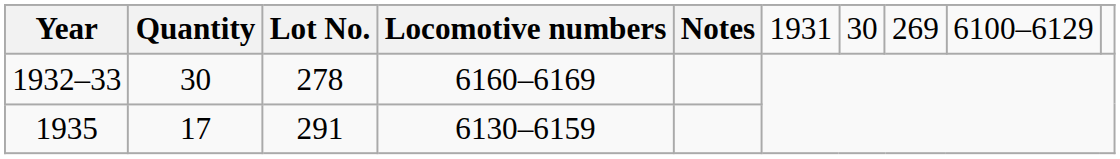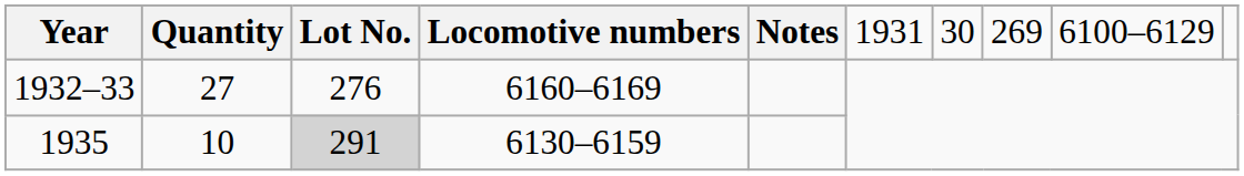 <table class="wikitable" style="text-align:center">
 <tr>
 <th>Year</th>
 <th>Quantity</th>
 <th>Lot No.</th>
 <th>Locomotive numbers</th>
 <th>Notes</th>
 <td>1931</td>
 <td>30</td>
 <td>269</td>
 <td>6100–6129</td>
 <td align=left></td>
 </tr>
 <tr>
 <td>1932–33</td>
-<td>30</td>
-<td>278</td>
+<td>27</td>
+<td>276</td>
 <td>6160–6169</td>
 <td align=left></td>
 </tr>
 <tr>
 <td>1935</td>
-<td>17</td>
-<td>291</td>
+<td>10</td>
+<td style="background: lightgrey;">291</td>
 <td>6130–6159</td>
 <td align=left></td>
 </tr>
 </table>
